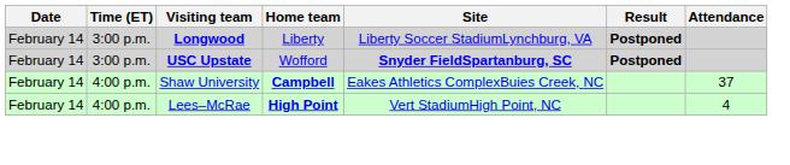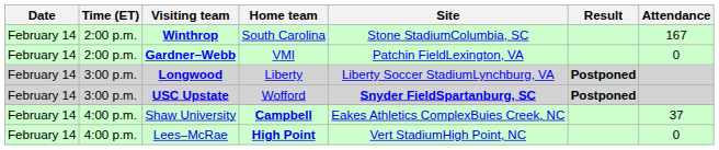 <table class="wikitable" style="font-size:95%; text-align: center;">
 <tr>
 <th>Date</th>
 <th>Time (ET)</th>
 <th>Visiting team</th>
 <th>Home team</th>
 <th>Site</th>
 <th>Result</th>
 <th>Attendance</th>
+</tr>
+<tr bgcolor="#cfc">
+<td>February 14</td>
+<td>2:00 p.m.</td>
+<td><strong><a href='#'>Winthrop</a></strong></td>
+<td><a href='#'>South Carolina</a></td>
+<td><a href='#'>Stone Stadium</a><a href='#'>Columbia, SC</a></td>
+<td></td>
+<td>167</td>
+</tr>
+<tr bgcolor="#cfc">
+<td>February 14</td>
+<td>2:00 p.m.</td>
+<td><strong><a href='#'>Gardner–Webb</a></strong></td>
+<td><a href='#'>VMI</a></td>
+<td><a href='#'>Patchin Field</a><a href='#'>Lexington, VA</a></td>
+<td></td>
+<td>0</td>
 </tr>
 <tr bgcolor="#d3d3d3">
 <td>February 14</td>
 <td>3:00 p.m.</td>
 <td><strong><a href='#'>Longwood</a></strong></td>
 <td><a href='#'>Liberty</a></td>
 <td><a href='#'>Liberty Soccer Stadium</a><a href='#'>Lynchburg, VA</a></td>
 <td><strong>Postponed</strong></td>
 <td></td>
 </tr>
 <tr bgcolor="#d3d3d3">
 <td>February 14</td>
 <td>3:00 p.m.</td>
 <td><strong><a href='#'>USC Upstate</a></strong></td>
 <td><a href='#'>Wofford</a></td>
 <td><strong><a href='#'>Snyder Field</a><a href='#'>Spartanburg, SC</a></strong></td>
 <td><strong>Postponed</strong></td>
 <td></td>
 </tr>
 <tr bgcolor="#cfc">
 <td>February 14</td>
 <td>4:00 p.m.</td>
 <td><a href='#'>Shaw University</a></td>
 <td><strong><a href='#'>Campbell</a></strong></td>
 <td><a href='#'>Eakes Athletics Complex</a><a href='#'>Buies Creek, NC</a></td>
 <td></td>
 <td>37</td>
 </tr>
 <tr bgcolor="#cfc">
 <td>February 14</td>
 <td>4:00 p.m.</td>
 <td><a href='#'>Lees–McRae</a></td>
 <td><strong><a href='#'>High Point</a></strong></td>
 <td><a href='#'>Vert Stadium</a><a href='#'>High Point, NC</a></td>
 <td></td>
-<td>4</td>
+<td>0</td>
 </tr>
 </table>
